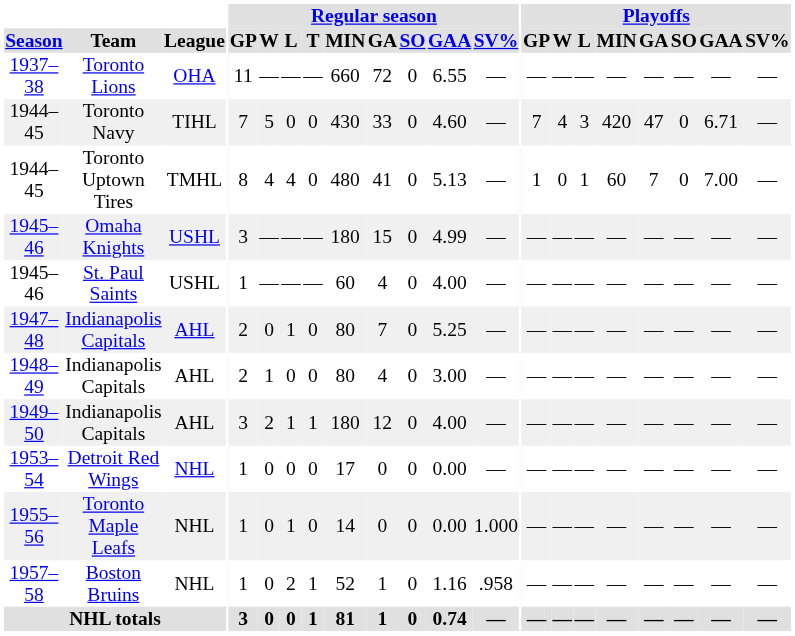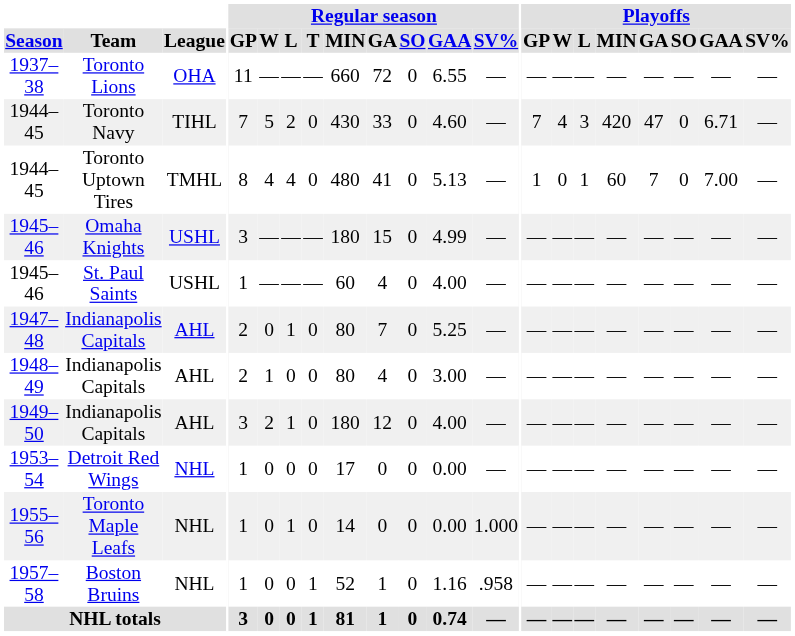 <table border="0" cellpadding="1" cellspacing="0" style="width:90%; text-align:center;">
 <tr bgcolor="#e0e0e0">
 <th colspan="3" bgcolor="#ffffff"></th>
 <th rowspan="99" bgcolor="#ffffff"></th>
 <th colspan="9" bgcolor="#e0e0e0"><a href='#'>Regular season</a></th>
 <th rowspan="99" bgcolor="#ffffff"></th>
 <th colspan="8" bgcolor="#e0e0e0"><a href='#'>Playoffs</a></th>
 </tr>
 <tr bgcolor="#e0e0e0">
 <th><a href='#'>Season</a></th>
 <th>Team</th>
 <th>League</th>
 <th>GP</th>
 <th>W</th>
 <th>L</th>
 <th>T</th>
 <th>MIN</th>
 <th>GA</th>
 <th><a href='#'>SO</a></th>
 <th><a href='#'>GAA</a></th>
 <th><a href='#'>SV%</a></th>
 <th>GP</th>
 <th>W</th>
 <th>L</th>
 <th>MIN</th>
 <th>GA</th>
 <th>SO</th>
 <th>GAA</th>
 <th>SV%</th>
 </tr>
 <tr>
 <td><a href='#'>1937–38</a></td>
 <td><a href='#'>Toronto Lions</a></td>
 <td><a href='#'>OHA</a></td>
 <td>11</td>
 <td>—</td>
 <td>—</td>
 <td>—</td>
 <td>660</td>
 <td>72</td>
 <td>0</td>
 <td>6.55</td>
 <td>—</td>
 <td>—</td>
 <td>—</td>
 <td>—</td>
 <td>—</td>
 <td>—</td>
 <td>—</td>
 <td>—</td>
 <td>—</td>
 </tr>
 <tr bgcolor="#f0f0f0">
 <td>1944–45</td>
 <td>Toronto Navy</td>
 <td>TIHL</td>
 <td>7</td>
 <td>5</td>
-<td>0</td>
+<td>2</td>
 <td>0</td>
 <td>430</td>
 <td>33</td>
 <td>0</td>
 <td>4.60</td>
 <td>—</td>
 <td>7</td>
 <td>4</td>
 <td>3</td>
 <td>420</td>
 <td>47</td>
 <td>0</td>
 <td>6.71</td>
 <td>—</td>
 </tr>
 <tr>
 <td>1944–45</td>
 <td>Toronto Uptown Tires</td>
 <td>TMHL</td>
 <td>8</td>
 <td>4</td>
 <td>4</td>
 <td>0</td>
 <td>480</td>
 <td>41</td>
 <td>0</td>
 <td>5.13</td>
 <td>—</td>
 <td>1</td>
 <td>0</td>
 <td>1</td>
 <td>60</td>
 <td>7</td>
 <td>0</td>
 <td>7.00</td>
 <td>—</td>
 </tr>
 <tr bgcolor="#f0f0f0">
 <td><a href='#'>1945–46</a></td>
 <td><a href='#'>Omaha Knights</a></td>
 <td><a href='#'>USHL</a></td>
 <td>3</td>
 <td>—</td>
 <td>—</td>
 <td>—</td>
 <td>180</td>
 <td>15</td>
 <td>0</td>
 <td>4.99</td>
 <td>—</td>
 <td>—</td>
 <td>—</td>
 <td>—</td>
 <td>—</td>
 <td>—</td>
 <td>—</td>
 <td>—</td>
 <td>—</td>
 </tr>
 <tr>
 <td>1945–46</td>
 <td><a href='#'>St. Paul Saints</a></td>
 <td>USHL</td>
 <td>1</td>
 <td>—</td>
 <td>—</td>
 <td>—</td>
 <td>60</td>
 <td>4</td>
 <td>0</td>
 <td>4.00</td>
 <td>—</td>
 <td>—</td>
 <td>—</td>
 <td>—</td>
 <td>—</td>
 <td>—</td>
 <td>—</td>
 <td>—</td>
 <td>—</td>
 </tr>
 <tr bgcolor="#f0f0f0">
 <td><a href='#'>1947–48</a></td>
 <td><a href='#'>Indianapolis Capitals</a></td>
 <td><a href='#'>AHL</a></td>
 <td>2</td>
 <td>0</td>
 <td>1</td>
 <td>0</td>
 <td>80</td>
 <td>7</td>
 <td>0</td>
 <td>5.25</td>
 <td>—</td>
 <td>—</td>
 <td>—</td>
 <td>—</td>
 <td>—</td>
 <td>—</td>
 <td>—</td>
 <td>—</td>
 <td>—</td>
 </tr>
 <tr>
 <td><a href='#'>1948–49</a></td>
 <td>Indianapolis Capitals</td>
 <td>AHL</td>
 <td>2</td>
 <td>1</td>
 <td>0</td>
 <td>0</td>
 <td>80</td>
 <td>4</td>
 <td>0</td>
 <td>3.00</td>
 <td>—</td>
 <td>—</td>
 <td>—</td>
 <td>—</td>
 <td>—</td>
 <td>—</td>
 <td>—</td>
 <td>—</td>
 <td>—</td>
 </tr>
 <tr bgcolor="#f0f0f0">
 <td><a href='#'>1949–50</a></td>
 <td>Indianapolis Capitals</td>
 <td>AHL</td>
 <td>3</td>
 <td>2</td>
 <td>1</td>
-<td>1</td>
+<td>0</td>
 <td>180</td>
 <td>12</td>
 <td>0</td>
 <td>4.00</td>
 <td>—</td>
 <td>—</td>
 <td>—</td>
 <td>—</td>
 <td>—</td>
 <td>—</td>
 <td>—</td>
 <td>—</td>
 <td>—</td>
 </tr>
 <tr>
 <td><a href='#'>1953–54</a></td>
 <td><a href='#'>Detroit Red Wings</a></td>
 <td><a href='#'>NHL</a></td>
 <td>1</td>
 <td>0</td>
 <td>0</td>
 <td>0</td>
 <td>17</td>
 <td>0</td>
 <td>0</td>
 <td>0.00</td>
 <td>—</td>
 <td>—</td>
 <td>—</td>
 <td>—</td>
 <td>—</td>
 <td>—</td>
 <td>—</td>
 <td>—</td>
 <td>—</td>
 </tr>
 <tr bgcolor="#f0f0f0">
 <td><a href='#'>1955–56</a></td>
 <td><a href='#'>Toronto Maple Leafs</a></td>
 <td>NHL</td>
 <td>1</td>
 <td>0</td>
 <td>1</td>
 <td>0</td>
 <td>14</td>
 <td>0</td>
 <td>0</td>
 <td>0.00</td>
 <td>1.000</td>
 <td>—</td>
 <td>—</td>
 <td>—</td>
 <td>—</td>
 <td>—</td>
 <td>—</td>
 <td>—</td>
 <td>—</td>
 </tr>
 <tr>
 <td><a href='#'>1957–58</a></td>
 <td><a href='#'>Boston Bruins</a></td>
 <td>NHL</td>
 <td>1</td>
 <td>0</td>
-<td>2</td>
+<td>0</td>
 <td>1</td>
 <td>52</td>
 <td>1</td>
 <td>0</td>
 <td>1.16</td>
 <td>.958</td>
 <td>—</td>
 <td>—</td>
 <td>—</td>
 <td>—</td>
 <td>—</td>
 <td>—</td>
 <td>—</td>
 <td>—</td>
 </tr>
 <tr bgcolor="#e0e0e0">
 <th colspan=3>NHL totals</th>
 <th>3</th>
 <th>0</th>
 <th>0</th>
 <th>1</th>
 <th>81</th>
 <th>1</th>
 <th>0</th>
 <th>0.74</th>
 <th>—</th>
 <th>—</th>
 <th>—</th>
 <th>—</th>
 <th>—</th>
 <th>—</th>
 <th>—</th>
 <th>—</th>
 <th>—</th>
 </tr>
 </table>
